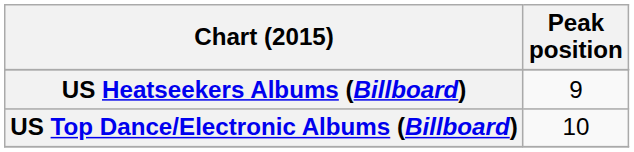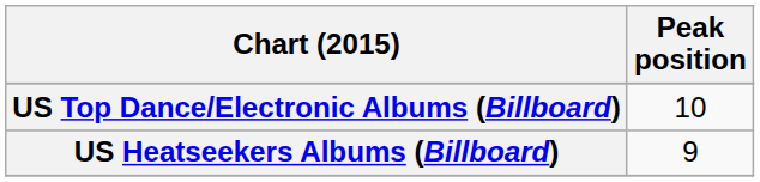 <table class="wikitable plainrowheaders sortable" style="text-align:center">
 <tr>
 <th scope="col">Chart (2015)</th>
 <th scope="col">Peak<br>position</th>
 </tr>
 <tr>
 </tr>
 <tr>
+<th scope="row">US <a href='#'>Top Dance/Electronic Albums</a> (<em><a href='#'>Billboard</a></em>)</th>
+<td>10</td>
+</tr>
+<tr>
 <th scope="row">US <a href='#'>Heatseekers Albums</a> (<em><a href='#'>Billboard</a></em>)</th>
 <td>9</td>
 </tr>
 <tr>
-<th scope="row">US <a href='#'>Top Dance/Electronic Albums</a> (<em><a href='#'>Billboard</a></em>)</th>
-<td>10</td>
-</tr>
-<tr>
 </tr>
 </table>
